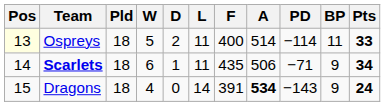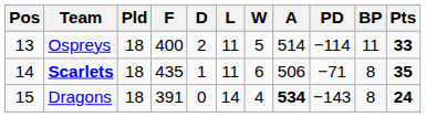 <table class="wikitable" style="text-align:center">
 <tr>
 <th width="30">Pos</th>
 <th>Team</th>
 <th width="20">Pld</th>
-<th width="20">W</th>
+<th width="20">F</th>
 <th width="20">D</th>
 <th width="20">L</th>
-<th width="20">F</th>
+<th width="20">W</th>
 <th width="20">A</th>
 <th width="20">PD</th>
 <th width="20">BP</th>
 <th width="20">Pts</th>
 </tr>
 <tr>
-<td style="background: lightyellow;">13</td>
+<td>13</td>
 <td style="text-align:left"> <a href='#'>Ospreys</a></td>
 <td>18</td>
-<td>5</td>
+<td>400</td>
 <td>2</td>
 <td>11</td>
-<td>400</td>
+<td>5</td>
 <td>514</td>
 <td>−114</td>
 <td>11</td>
 <td><strong>33</strong></td>
 </tr>
 <tr>
 <td>14</td>
 <td style="text-align:left"> <strong><a href='#'>Scarlets</a></strong></td>
 <td>18</td>
-<td>6</td>
+<td>435</td>
 <td>1</td>
 <td>11</td>
-<td>435</td>
+<td>6</td>
 <td>506</td>
 <td>−71</td>
-<td>9</td>
-<td><strong>34</strong></td>
+<td>8</td>
+<td><strong>35</strong></td>
 </tr>
 <tr>
 <td>15</td>
 <td style="text-align:left"> <a href='#'>Dragons</a></td>
 <td>18</td>
-<td>4</td>
+<td>391</td>
 <td>0</td>
 <td>14</td>
-<td>391</td>
+<td>4</td>
 <td><strong>534</strong></td>
 <td>−143</td>
-<td>9</td>
+<td>8</td>
 <td><strong>24</strong></td>
 </tr>
 </table>
